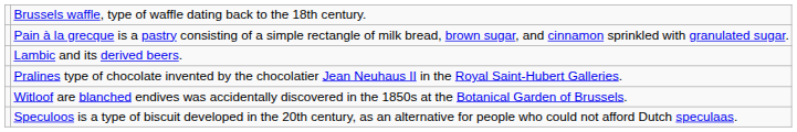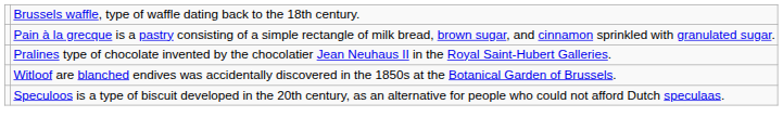 <table class="wikitable">
 <tr>
 <td></td>
 <td><a href='#'>Brussels waffle</a>, type of waffle dating back to the 18th century.</td>
 </tr>
 <tr>
 <td></td>
 <td><a href='#'>Pain à la grecque</a> is a <a href='#'>pastry</a> consisting of a simple rectangle of milk bread, <a href='#'>brown sugar</a>, and <a href='#'>cinnamon</a> sprinkled with <a href='#'>granulated sugar</a>.</td>
-</tr>
-<tr>
-<td></td>
-<td><a href='#'>Lambic</a> and its <a href='#'>derived beers</a>.</td>
 </tr>
 <tr>
 <td></td>
 <td><a href='#'>Pralines</a> type of chocolate invented by the chocolatier <a href='#'>Jean Neuhaus II</a> in the <a href='#'>Royal Saint-Hubert Galleries</a>.</td>
 </tr>
 <tr>
 <td></td>
 <td><a href='#'>Witloof</a> are <a href='#'>blanched</a> endives was accidentally discovered in the 1850s at the <a href='#'>Botanical Garden of Brussels</a>.</td>
 </tr>
 <tr>
 <td></td>
 <td><a href='#'>Speculoos</a> is a type of biscuit developed in the 20th century, as an alternative for people who could not afford Dutch <a href='#'>speculaas</a>.</td>
 </tr>
 </table>
